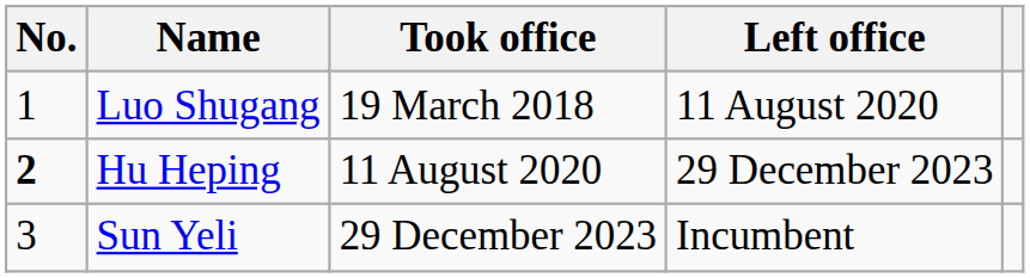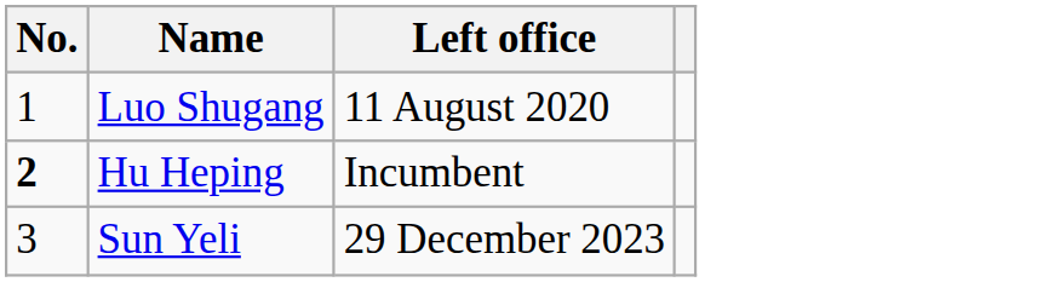 <table class="wikitable">
 <tr>
 <th>No.</th>
 <th>Name</th>
-<th>Took office</th>
 <th>Left office</th>
 <th></th>
 </tr>
 <tr>
 <td>1</td>
 <td><a href='#'>Luo Shugang</a></td>
-<td>19 March 2018</td>
 <td>11 August 2020</td>
 <td></td>
 </tr>
 <tr>
 <td><strong>2</strong></td>
 <td><a href='#'>Hu Heping</a></td>
-<td>11 August 2020</td>
-<td>29 December 2023</td>
+<td>Incumbent</td>
 <td></td>
 </tr>
 <tr>
 <td>3</td>
 <td><a href='#'>Sun Yeli</a></td>
 <td>29 December 2023</td>
-<td>Incumbent</td>
 <td></td>
 </tr>
 </table>
